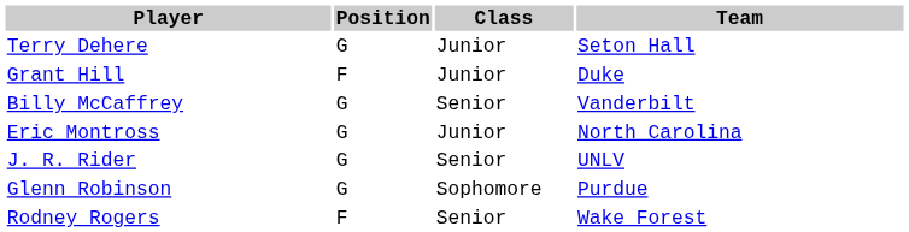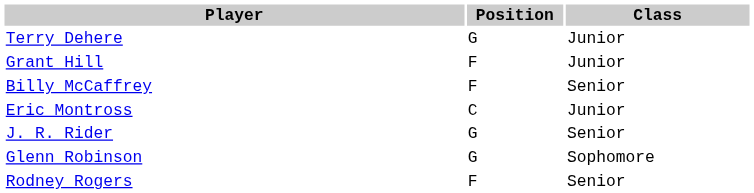 <table style="width:600px" "border:'1' 'solid' 'gray'">
 <tr>
 <th bgcolor="#CCCCCC" style="width:40%">Player</th>
 <th bgcolor="#CCCCCC" style="width:4%">Position</th>
 <th bgcolor="#CCCCCC" style="width:16%">Class</th>
-<th bgcolor="#CCCCCC" style="width:40%">Team</th>
 </tr>
 <tr>
 <td><a href='#'>Terry Dehere</a></td>
 <td>G</td>
 <td>Junior</td>
-<td><a href='#'>Seton Hall</a></td>
 </tr>
 <tr>
 <td><a href='#'>Grant Hill</a></td>
 <td>F</td>
 <td>Junior</td>
-<td><a href='#'>Duke</a></td>
 </tr>
 <tr>
 <td><a href='#'>Billy McCaffrey</a></td>
-<td>G</td>
+<td>F</td>
 <td>Senior</td>
-<td><a href='#'>Vanderbilt</a></td>
 </tr>
 <tr>
 <td><a href='#'>Eric Montross</a></td>
-<td>G</td>
+<td>C</td>
 <td>Junior</td>
-<td><a href='#'>North Carolina</a></td>
 </tr>
 <tr>
 <td><a href='#'>J. R. Rider</a></td>
 <td>G</td>
 <td>Senior</td>
-<td><a href='#'>UNLV</a></td>
 </tr>
 <tr>
 <td><a href='#'>Glenn Robinson</a></td>
 <td>G</td>
 <td>Sophomore</td>
-<td><a href='#'>Purdue</a></td>
 </tr>
 <tr>
 <td><a href='#'>Rodney Rogers</a></td>
 <td>F</td>
 <td>Senior</td>
-<td><a href='#'>Wake Forest</a></td>
 </tr>
 </table>
